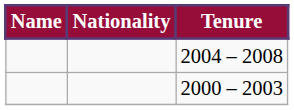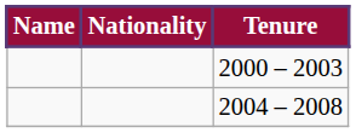 <table class="wikitable" style="text-align:center;">
 <tr>
 <th style="background:#970D3A; color:white; border:2px solid #583A77;">Name</th>
 <th style="background:#970D3A; color:white; border:2px solid #583A77;">Nationality</th>
 <th style="background:#970D3A; color:white; border:2px solid #583A77;">Tenure</th>
 </tr>
 <tr>
 <td></td>
 <td></td>
-<td>2004 – 2008</td>
+<td>2000 – 2003</td>
 </tr>
 <tr>
 <td></td>
 <td></td>
-<td>2000 – 2003</td>
+<td>2004 – 2008</td>
 </tr>
 <tr>
 </tr>
 </table>
